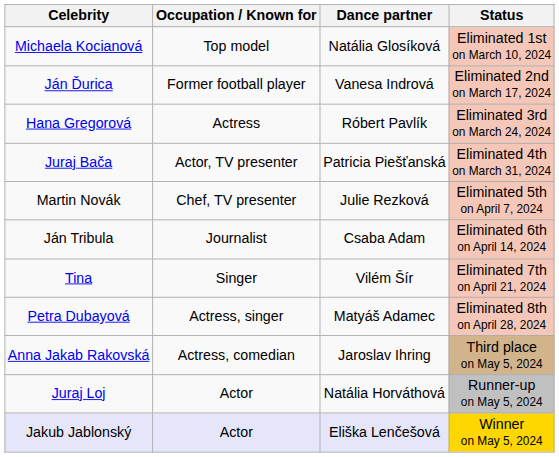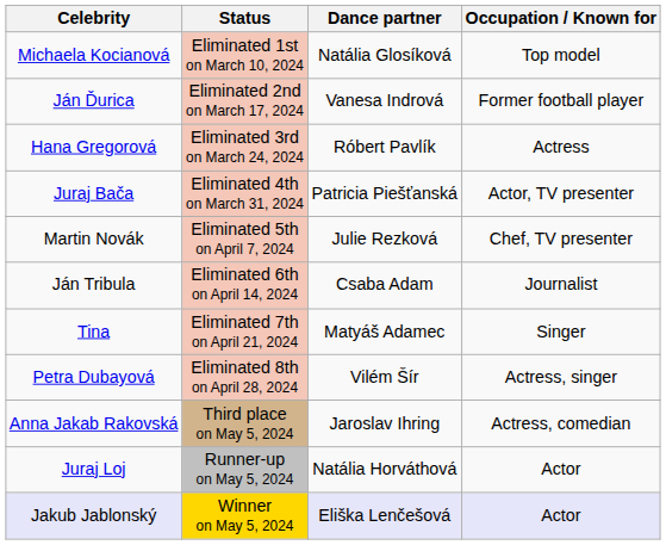 <table class="wikitable" style="margin:auto; text-align:center">
 <tr>
 <th>Celebrity</th>
+<th>Status</th>
+<th>Dance partner</th>
 <th>Occupation / Known for</th>
-<th>Dance partner</th>
-<th>Status</th>
 </tr>
 <tr>
 <td><a href='#'>Michaela Kocianová</a></td>
+<td bgcolor="#F4C7B8">Eliminated 1st<br><small>on March 10, 2024</small></td>
+<td>Natália Glosíková</td>
 <td>Top model</td>
-<td>Natália Glosíková</td>
-<td bgcolor="#F4C7B8">Eliminated 1st<br><small>on March 10, 2024</small></td>
 </tr>
 <tr>
 <td><a href='#'>Ján Ďurica</a></td>
+<td bgcolor="#F4C7B8">Eliminated 2nd<br><small>on March 17, 2024</small></td>
+<td>Vanesa Indrová</td>
 <td>Former football player</td>
-<td>Vanesa Indrová</td>
-<td bgcolor="#F4C7B8">Eliminated 2nd<br><small>on March 17, 2024</small></td>
 </tr>
 <tr>
 <td><a href='#'>Hana Gregorová</a></td>
+<td bgcolor="#F4C7B8">Eliminated 3rd<br><small>on March 24, 2024</small></td>
+<td>Róbert Pavlík</td>
 <td>Actress</td>
-<td>Róbert Pavlík</td>
-<td bgcolor="#F4C7B8">Eliminated 3rd<br><small>on March 24, 2024</small></td>
 </tr>
 <tr>
 <td><a href='#'>Juraj Bača</a></td>
+<td bgcolor="#F4C7B8">Eliminated 4th<br><small>on March 31, 2024</small></td>
+<td>Patricia Piešťanská</td>
 <td>Actor, TV presenter</td>
-<td>Patricia Piešťanská</td>
-<td bgcolor="#F4C7B8">Eliminated 4th<br><small>on March 31, 2024</small></td>
 </tr>
 <tr>
 <td>Martin Novák</td>
+<td bgcolor="#F4C7B8">Eliminated 5th<br><small>on April 7, 2024</small></td>
+<td>Julie Rezková</td>
 <td>Chef, TV presenter</td>
-<td>Julie Rezková</td>
-<td bgcolor="#F4C7B8">Eliminated 5th<br><small>on April 7, 2024</small></td>
 </tr>
 <tr>
 <td>Ján Tribula</td>
+<td bgcolor="#F4C7B8">Eliminated 6th<br><small>on April 14, 2024</small></td>
+<td>Csaba Adam</td>
 <td>Journalist</td>
-<td>Csaba Adam</td>
-<td bgcolor="#F4C7B8">Eliminated 6th<br><small>on April 14, 2024</small></td>
 </tr>
 <tr>
 <td><a href='#'>Tina</a></td>
+<td bgcolor="#F4C7B8">Eliminated 7th<br><small>on April 21, 2024</small></td>
+<td>Matyáš Adamec</td>
 <td>Singer</td>
-<td>Vilém Šír</td>
-<td bgcolor="#F4C7B8">Eliminated 7th<br><small>on April 21, 2024</small></td>
 </tr>
 <tr>
 <td><a href='#'>Petra Dubayová</a></td>
+<td bgcolor="#F4C7B8">Eliminated 8th<br><small>on April 28, 2024</small></td>
+<td>Vilém Šír</td>
 <td>Actress, singer</td>
-<td>Matyáš Adamec</td>
-<td bgcolor="#F4C7B8">Eliminated 8th<br><small>on April 28, 2024</small></td>
 </tr>
 <tr>
 <td><a href='#'>Anna Jakab Rakovská</a></td>
+<td bgcolor="tan">Third place<br><small>on May 5, 2024</small></td>
+<td>Jaroslav Ihring</td>
 <td>Actress, comedian</td>
-<td>Jaroslav Ihring</td>
-<td bgcolor="tan">Third place<br><small>on May 5, 2024</small></td>
 </tr>
 <tr>
 <td><a href='#'>Juraj Loj</a></td>
+<td bgcolor="silver">Runner-up<br><small>on May 5, 2024</small></td>
+<td>Natália Horváthová</td>
 <td>Actor</td>
-<td>Natália Horváthová</td>
-<td bgcolor="silver">Runner-up<br><small>on May 5, 2024</small></td>
 </tr>
 <tr>
 <td style="background:lavender;">Jakub Jablonský</td>
+<td bgcolor="gold">Winner<br><small>on May 5, 2024</small></td>
+<td style="background:lavender;">Eliška Lenčešová</td>
 <td style="background:lavender;">Actor</td>
-<td style="background:lavender;">Eliška Lenčešová</td>
-<td bgcolor="gold">Winner<br><small>on May 5, 2024</small></td>
 </tr>
 </table>
